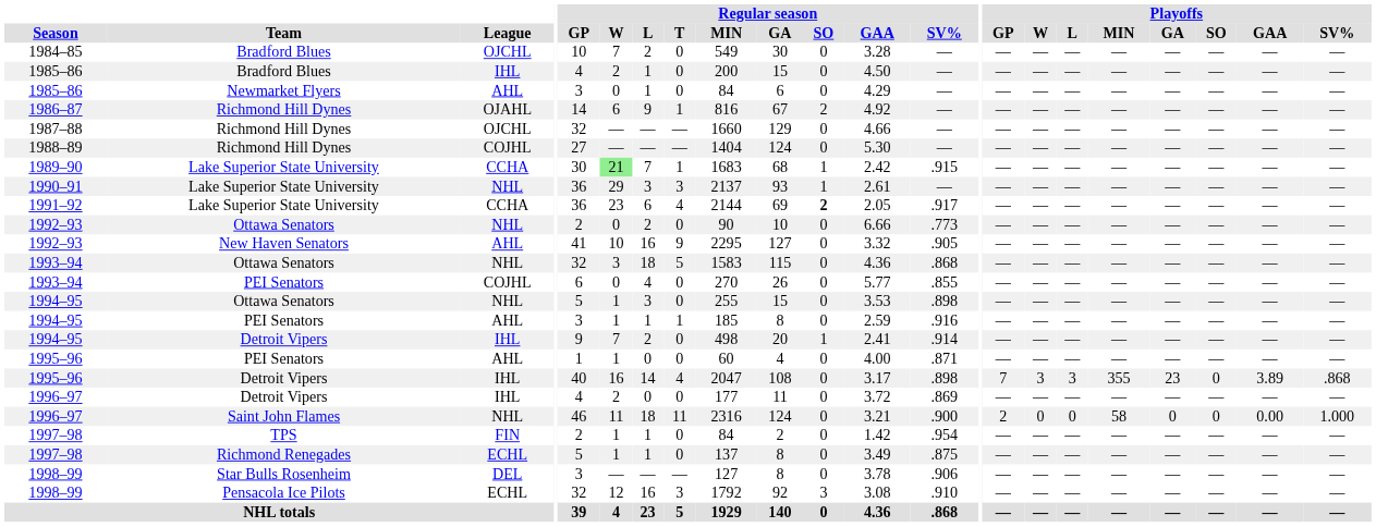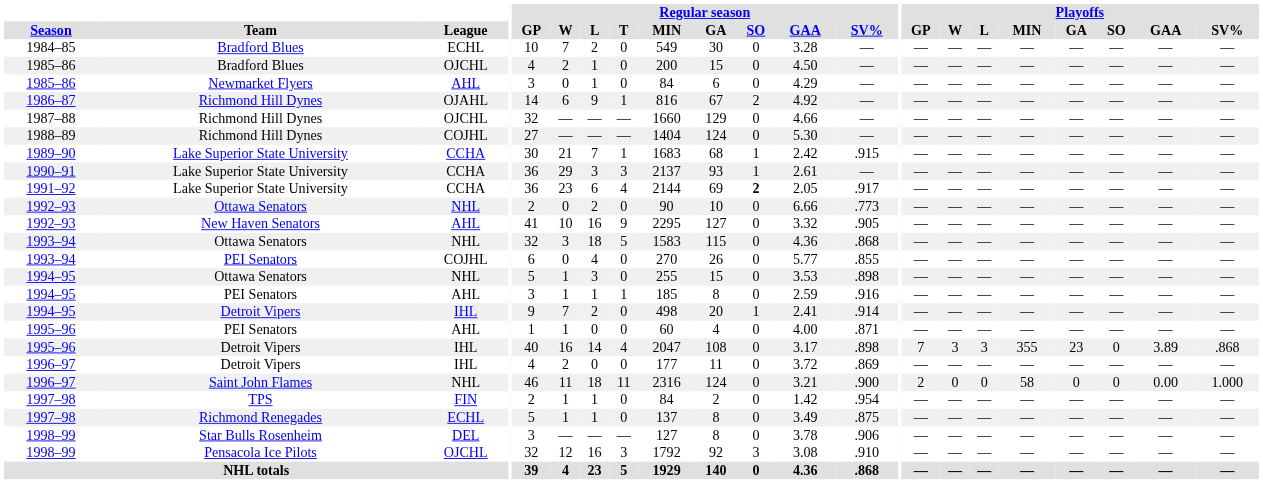 <table border="0" cellpadding="1" cellspacing="0" style="width:90%; text-align:center;">
 <tr bgcolor="#e0e0e0">
 <th colspan="3" bgcolor="#ffffff"></th>
 <th rowspan="99" bgcolor="#ffffff"></th>
 <th colspan="9" bgcolor="#e0e0e0"><a href='#'>Regular season</a></th>
 <th rowspan="99" bgcolor="#ffffff"></th>
 <th colspan="8" bgcolor="#e0e0e0"><a href='#'>Playoffs</a></th>
 </tr>
 <tr bgcolor="#e0e0e0">
 <th><a href='#'>Season</a></th>
 <th>Team</th>
 <th>League</th>
 <th>GP</th>
 <th>W</th>
 <th>L</th>
 <th>T</th>
 <th>MIN</th>
 <th>GA</th>
 <th><a href='#'>SO</a></th>
 <th><a href='#'>GAA</a></th>
 <th><a href='#'>SV%</a></th>
 <th>GP</th>
 <th>W</th>
 <th>L</th>
 <th>MIN</th>
 <th>GA</th>
 <th>SO</th>
 <th>GAA</th>
 <th>SV%</th>
 </tr>
 <tr>
 <td>1984–85</td>
 <td><a href='#'>Bradford Blues</a></td>
-<td><a href='#'>OJCHL</a></td>
+<td>ECHL</td>
 <td>10</td>
 <td>7</td>
 <td>2</td>
 <td>0</td>
 <td>549</td>
 <td>30</td>
 <td>0</td>
 <td>3.28</td>
 <td>—</td>
 <td>—</td>
 <td>—</td>
 <td>—</td>
 <td>—</td>
 <td>—</td>
 <td>—</td>
 <td>—</td>
 <td>—</td>
 </tr>
 <tr bgcolor="#f0f0f0">
 <td>1985–86</td>
 <td>Bradford Blues</td>
-<td><a href='#'>IHL</a></td>
+<td>OJCHL</td>
 <td>4</td>
 <td>2</td>
 <td>1</td>
 <td>0</td>
 <td>200</td>
 <td>15</td>
 <td>0</td>
 <td>4.50</td>
 <td>—</td>
 <td>—</td>
 <td>—</td>
 <td>—</td>
 <td>—</td>
 <td>—</td>
 <td>—</td>
 <td>—</td>
 <td>—</td>
 </tr>
 <tr>
 <td><a href='#'>1985–86</a></td>
 <td><a href='#'>Newmarket Flyers</a></td>
 <td><a href='#'>AHL</a></td>
 <td>3</td>
 <td>0</td>
 <td>1</td>
 <td>0</td>
 <td>84</td>
 <td>6</td>
 <td>0</td>
 <td>4.29</td>
 <td>—</td>
 <td>—</td>
 <td>—</td>
 <td>—</td>
 <td>—</td>
 <td>—</td>
 <td>—</td>
 <td>—</td>
 <td>—</td>
 </tr>
 <tr bgcolor="#f0f0f0">
 <td><a href='#'>1986–87</a></td>
 <td><a href='#'>Richmond Hill Dynes</a></td>
 <td>OJAHL</td>
 <td>14</td>
 <td>6</td>
 <td>9</td>
 <td>1</td>
 <td>816</td>
 <td>67</td>
 <td>2</td>
 <td>4.92</td>
 <td>—</td>
 <td>—</td>
 <td>—</td>
 <td>—</td>
 <td>—</td>
 <td>—</td>
 <td>—</td>
 <td>—</td>
 <td>—</td>
 </tr>
 <tr>
 <td>1987–88</td>
 <td>Richmond Hill Dynes</td>
 <td>OJCHL</td>
 <td>32</td>
 <td>—</td>
 <td>—</td>
 <td>—</td>
 <td>1660</td>
 <td>129</td>
 <td>0</td>
 <td>4.66</td>
 <td>—</td>
 <td>—</td>
 <td>—</td>
 <td>—</td>
 <td>—</td>
 <td>—</td>
 <td>—</td>
 <td>—</td>
 <td>—</td>
 </tr>
 <tr bgcolor="#f0f0f0">
 <td>1988–89</td>
 <td>Richmond Hill Dynes</td>
 <td>COJHL</td>
 <td>27</td>
 <td>—</td>
 <td>—</td>
 <td>—</td>
 <td>1404</td>
 <td>124</td>
 <td>0</td>
 <td>5.30</td>
 <td>—</td>
 <td>—</td>
 <td>—</td>
 <td>—</td>
 <td>—</td>
 <td>—</td>
 <td>—</td>
 <td>—</td>
 <td>—</td>
 </tr>
 <tr>
 <td><a href='#'>1989–90</a></td>
 <td><a href='#'>Lake Superior State University</a></td>
 <td><a href='#'>CCHA</a></td>
 <td>30</td>
-<td style="background: lightgreen;">21</td>
+<td>21</td>
 <td>7</td>
 <td>1</td>
 <td>1683</td>
 <td>68</td>
 <td>1</td>
 <td>2.42</td>
 <td>.915</td>
 <td>—</td>
 <td>—</td>
 <td>—</td>
 <td>—</td>
 <td>—</td>
 <td>—</td>
 <td>—</td>
 <td>—</td>
 </tr>
 <tr bgcolor="#f0f0f0">
 <td><a href='#'>1990–91</a></td>
 <td>Lake Superior State University</td>
-<td><a href='#'>NHL</a></td>
+<td>CCHA</td>
 <td>36</td>
 <td>29</td>
 <td>3</td>
 <td>3</td>
 <td>2137</td>
 <td>93</td>
 <td>1</td>
 <td>2.61</td>
 <td>—</td>
 <td>—</td>
 <td>—</td>
 <td>—</td>
 <td>—</td>
 <td>—</td>
 <td>—</td>
 <td>—</td>
 <td>—</td>
 </tr>
 <tr>
 <td><a href='#'>1991–92</a></td>
 <td>Lake Superior State University</td>
 <td>CCHA</td>
 <td>36</td>
 <td>23</td>
 <td>6</td>
 <td>4</td>
 <td>2144</td>
 <td>69</td>
 <td><strong>2</strong></td>
 <td>2.05</td>
 <td>.917</td>
 <td>—</td>
 <td>—</td>
 <td>—</td>
 <td>—</td>
 <td>—</td>
 <td>—</td>
 <td>—</td>
 <td>—</td>
 </tr>
 <tr bgcolor="#f0f0f0">
 <td><a href='#'>1992–93</a></td>
 <td><a href='#'>Ottawa Senators</a></td>
 <td><a href='#'>NHL</a></td>
 <td>2</td>
 <td>0</td>
 <td>2</td>
 <td>0</td>
 <td>90</td>
 <td>10</td>
 <td>0</td>
 <td>6.66</td>
 <td>.773</td>
 <td>—</td>
 <td>—</td>
 <td>—</td>
 <td>—</td>
 <td>—</td>
 <td>—</td>
 <td>—</td>
 <td>—</td>
 </tr>
 <tr>
 <td><a href='#'>1992–93</a></td>
 <td><a href='#'>New Haven Senators</a></td>
 <td><a href='#'>AHL</a></td>
 <td>41</td>
 <td>10</td>
 <td>16</td>
 <td>9</td>
 <td>2295</td>
 <td>127</td>
 <td>0</td>
 <td>3.32</td>
 <td>.905</td>
 <td>—</td>
 <td>—</td>
 <td>—</td>
 <td>—</td>
 <td>—</td>
 <td>—</td>
 <td>—</td>
 <td>—</td>
 </tr>
 <tr bgcolor="#f0f0f0">
 <td><a href='#'>1993–94</a></td>
 <td>Ottawa Senators</td>
 <td>NHL</td>
 <td>32</td>
 <td>3</td>
 <td>18</td>
 <td>5</td>
 <td>1583</td>
 <td>115</td>
 <td>0</td>
 <td>4.36</td>
 <td>.868</td>
 <td>—</td>
 <td>—</td>
 <td>—</td>
 <td>—</td>
 <td>—</td>
 <td>—</td>
 <td>—</td>
 <td>—</td>
 </tr>
 <tr>
 <td><a href='#'>1993–94</a></td>
 <td><a href='#'>PEI Senators</a></td>
 <td>COJHL</td>
 <td>6</td>
 <td>0</td>
 <td>4</td>
 <td>0</td>
 <td>270</td>
 <td>26</td>
 <td>0</td>
 <td>5.77</td>
 <td>.855</td>
 <td>—</td>
 <td>—</td>
 <td>—</td>
 <td>—</td>
 <td>—</td>
 <td>—</td>
 <td>—</td>
 <td>—</td>
 </tr>
 <tr bgcolor="#f0f0f0">
 <td><a href='#'>1994–95</a></td>
 <td>Ottawa Senators</td>
 <td>NHL</td>
 <td>5</td>
 <td>1</td>
 <td>3</td>
 <td>0</td>
 <td>255</td>
 <td>15</td>
 <td>0</td>
 <td>3.53</td>
 <td>.898</td>
 <td>—</td>
 <td>—</td>
 <td>—</td>
 <td>—</td>
 <td>—</td>
 <td>—</td>
 <td>—</td>
 <td>—</td>
 </tr>
 <tr>
 <td><a href='#'>1994–95</a></td>
 <td>PEI Senators</td>
 <td>AHL</td>
 <td>3</td>
 <td>1</td>
 <td>1</td>
 <td>1</td>
 <td>185</td>
 <td>8</td>
 <td>0</td>
 <td>2.59</td>
 <td>.916</td>
 <td>—</td>
 <td>—</td>
 <td>—</td>
 <td>—</td>
 <td>—</td>
 <td>—</td>
 <td>—</td>
 <td>—</td>
 </tr>
 <tr bgcolor="#f0f0f0">
 <td><a href='#'>1994–95</a></td>
 <td><a href='#'>Detroit Vipers</a></td>
 <td><a href='#'>IHL</a></td>
 <td>9</td>
 <td>7</td>
 <td>2</td>
 <td>0</td>
 <td>498</td>
 <td>20</td>
 <td>1</td>
 <td>2.41</td>
 <td>.914</td>
 <td>—</td>
 <td>—</td>
 <td>—</td>
 <td>—</td>
 <td>—</td>
 <td>—</td>
 <td>—</td>
 <td>—</td>
 </tr>
 <tr>
 <td><a href='#'>1995–96</a></td>
 <td>PEI Senators</td>
 <td>AHL</td>
 <td>1</td>
 <td>1</td>
 <td>0</td>
 <td>0</td>
 <td>60</td>
 <td>4</td>
 <td>0</td>
 <td>4.00</td>
 <td>.871</td>
 <td>—</td>
 <td>—</td>
 <td>—</td>
 <td>—</td>
 <td>—</td>
 <td>—</td>
 <td>—</td>
 <td>—</td>
 </tr>
 <tr bgcolor="#f0f0f0">
 <td><a href='#'>1995–96</a></td>
 <td>Detroit Vipers</td>
 <td>IHL</td>
 <td>40</td>
 <td>16</td>
 <td>14</td>
 <td>4</td>
 <td>2047</td>
 <td>108</td>
 <td>0</td>
 <td>3.17</td>
 <td>.898</td>
 <td>7</td>
 <td>3</td>
 <td>3</td>
 <td>355</td>
 <td>23</td>
 <td>0</td>
 <td>3.89</td>
 <td>.868</td>
 </tr>
 <tr>
 <td><a href='#'>1996–97</a></td>
 <td>Detroit Vipers</td>
 <td>IHL</td>
 <td>4</td>
 <td>2</td>
 <td>0</td>
 <td>0</td>
 <td>177</td>
 <td>11</td>
 <td>0</td>
 <td>3.72</td>
 <td>.869</td>
 <td>—</td>
 <td>—</td>
 <td>—</td>
 <td>—</td>
 <td>—</td>
 <td>—</td>
 <td>—</td>
 <td>—</td>
 </tr>
 <tr bgcolor="#f0f0f0">
 <td><a href='#'>1996–97</a></td>
 <td><a href='#'>Saint John Flames</a></td>
 <td>NHL</td>
 <td>46</td>
 <td>11</td>
 <td>18</td>
 <td>11</td>
 <td>2316</td>
 <td>124</td>
 <td>0</td>
 <td>3.21</td>
 <td>.900</td>
 <td>2</td>
 <td>0</td>
 <td>0</td>
 <td>58</td>
 <td>0</td>
 <td>0</td>
 <td>0.00</td>
 <td>1.000</td>
 </tr>
 <tr>
 <td><a href='#'>1997–98</a></td>
 <td><a href='#'>TPS</a></td>
 <td><a href='#'>FIN</a></td>
 <td>2</td>
 <td>1</td>
 <td>1</td>
 <td>0</td>
 <td>84</td>
 <td>2</td>
 <td>0</td>
 <td>1.42</td>
 <td>.954</td>
 <td>—</td>
 <td>—</td>
 <td>—</td>
 <td>—</td>
 <td>—</td>
 <td>—</td>
 <td>—</td>
 <td>—</td>
 </tr>
 <tr bgcolor="#f0f0f0">
 <td><a href='#'>1997–98</a></td>
 <td><a href='#'>Richmond Renegades</a></td>
 <td><a href='#'>ECHL</a></td>
 <td>5</td>
 <td>1</td>
 <td>1</td>
 <td>0</td>
 <td>137</td>
 <td>8</td>
 <td>0</td>
 <td>3.49</td>
 <td>.875</td>
 <td>—</td>
 <td>—</td>
 <td>—</td>
 <td>—</td>
 <td>—</td>
 <td>—</td>
 <td>—</td>
 <td>—</td>
 </tr>
 <tr>
 <td><a href='#'>1998–99</a></td>
 <td><a href='#'>Star Bulls Rosenheim</a></td>
 <td><a href='#'>DEL</a></td>
 <td>3</td>
 <td>—</td>
 <td>—</td>
 <td>—</td>
 <td>127</td>
 <td>8</td>
 <td>0</td>
 <td>3.78</td>
 <td>.906</td>
 <td>—</td>
 <td>—</td>
 <td>—</td>
 <td>—</td>
 <td>—</td>
 <td>—</td>
 <td>—</td>
 <td>—</td>
 </tr>
 <tr>
 <td><a href='#'>1998–99</a></td>
 <td><a href='#'>Pensacola Ice Pilots</a></td>
-<td>ECHL</td>
+<td><a href='#'>OJCHL</a></td>
 <td>32</td>
 <td>12</td>
 <td>16</td>
 <td>3</td>
 <td>1792</td>
 <td>92</td>
 <td>3</td>
 <td>3.08</td>
 <td>.910</td>
 <td>—</td>
 <td>—</td>
 <td>—</td>
 <td>—</td>
 <td>—</td>
 <td>—</td>
 <td>—</td>
 <td>—</td>
 </tr>
 <tr bgcolor="#e0e0e0">
 <th colspan=3>NHL totals</th>
 <th>39</th>
 <th>4</th>
 <th>23</th>
 <th>5</th>
 <th>1929</th>
 <th>140</th>
 <th>0</th>
 <th>4.36</th>
 <th>.868</th>
 <th>—</th>
 <th>—</th>
 <th>—</th>
 <th>—</th>
 <th>—</th>
 <th>—</th>
 <th>—</th>
 <th>—</th>
 </tr>
 </table>
